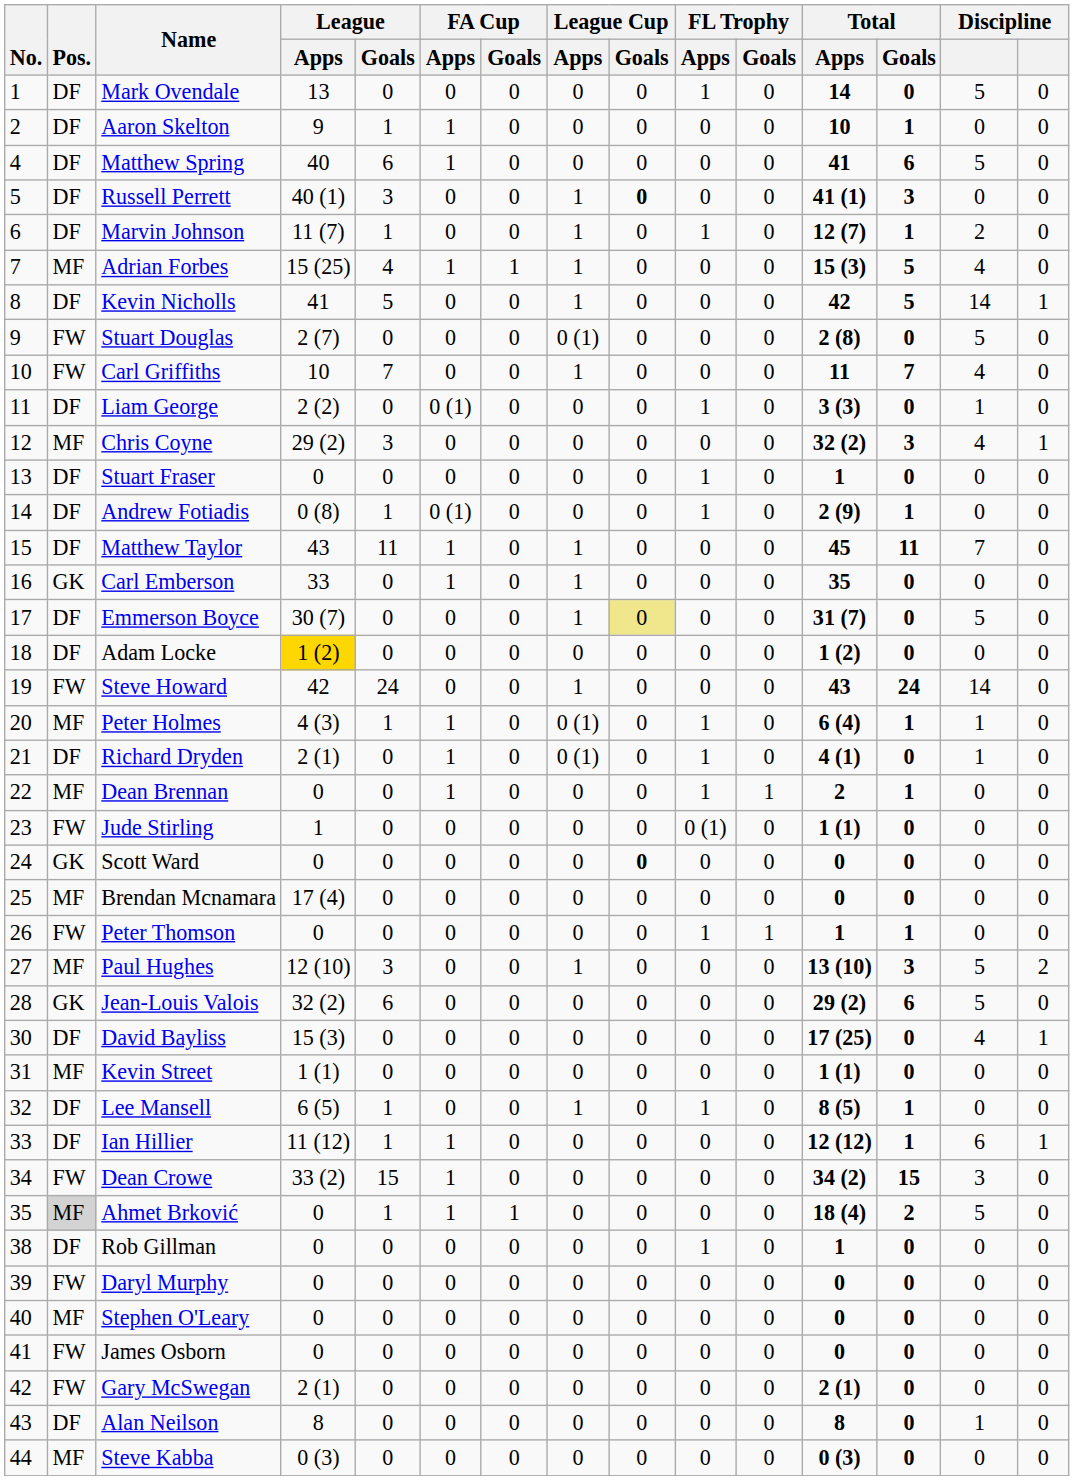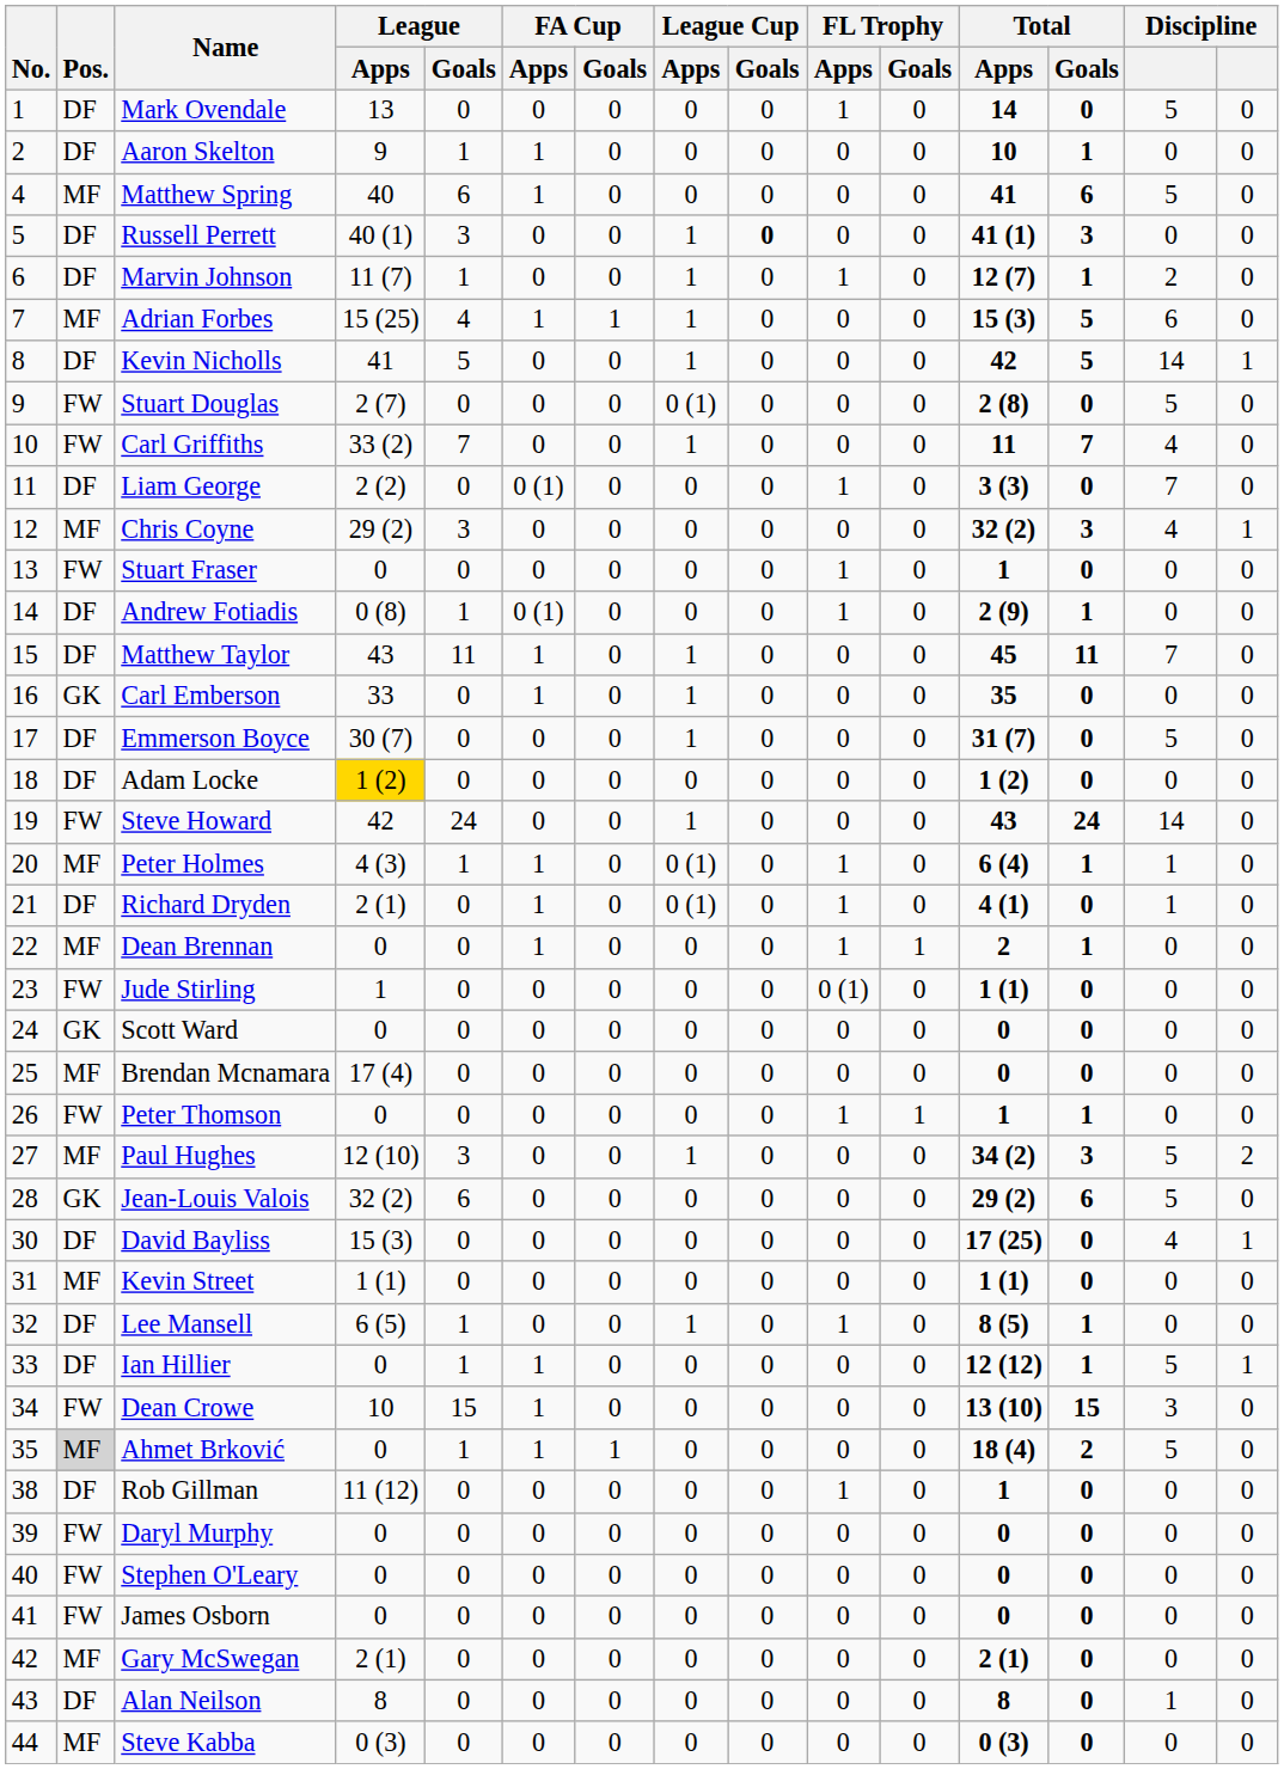 <table class="wikitable" style="text-align:center">
 <tr>
 <th rowspan="2" valign="bottom">No.</th>
 <th rowspan="2" valign="bottom">Pos.</th>
 <th rowspan="2">Name</th>
 <th colspan="2" width="85">League</th>
 <th colspan="2" width="85">FA Cup</th>
 <th colspan="2" width="85">League Cup</th>
 <th colspan="2" width="85">FL Trophy</th>
 <th colspan="2" width="85">Total</th>
 <th colspan="2" width="85">Discipline</th>
 </tr>
 <tr>
 <th>Apps</th>
 <th>Goals</th>
 <th>Apps</th>
 <th>Goals</th>
 <th>Apps</th>
 <th>Goals</th>
 <th>Apps</th>
 <th>Goals</th>
 <th>Apps</th>
 <th>Goals</th>
 <th></th>
 <th></th>
 </tr>
 <tr>
 <td align="left">1</td>
 <td align="left">DF</td>
 <td align="left"> <a href='#'>Mark Ovendale</a></td>
 <td>13</td>
 <td>0</td>
 <td>0</td>
 <td>0</td>
 <td>0</td>
 <td>0</td>
 <td>1</td>
 <td>0</td>
 <td><strong>14</strong></td>
 <td><strong>0</strong></td>
 <td>5</td>
 <td>0</td>
 </tr>
 <tr>
 <td align="left">2</td>
 <td align="left">DF</td>
 <td align="left"> <a href='#'>Aaron Skelton</a></td>
 <td>9</td>
 <td>1</td>
 <td>1</td>
 <td>0</td>
 <td>0</td>
 <td>0</td>
 <td>0</td>
 <td>0</td>
 <td><strong>10</strong></td>
 <td><strong>1</strong></td>
 <td>0</td>
 <td>0</td>
 </tr>
 <tr>
 <td align="left">4</td>
-<td align="left">DF</td>
+<td align="left">MF</td>
 <td align="left"> <a href='#'>Matthew Spring</a></td>
 <td>40</td>
 <td>6</td>
 <td>1</td>
 <td>0</td>
 <td>0</td>
 <td>0</td>
 <td>0</td>
 <td>0</td>
 <td><strong>41</strong></td>
 <td><strong>6</strong></td>
 <td>5</td>
 <td>0</td>
 </tr>
 <tr>
 <td align="left">5</td>
 <td align="left">DF</td>
 <td align="left"> <a href='#'>Russell Perrett</a></td>
 <td>40 (1)</td>
 <td>3</td>
 <td>0</td>
 <td>0</td>
 <td>1</td>
 <td><strong>0</strong></td>
 <td>0</td>
 <td>0</td>
 <td><strong>41 (1)</strong></td>
 <td><strong>3</strong></td>
 <td>0</td>
 <td>0</td>
 </tr>
 <tr>
 <td align="left">6</td>
 <td align="left">DF</td>
 <td align="left"> <a href='#'>Marvin Johnson</a></td>
 <td>11 (7)</td>
 <td>1</td>
 <td>0</td>
 <td>0</td>
 <td>1</td>
 <td>0</td>
 <td>1</td>
 <td>0</td>
 <td><strong>12 (7)</strong></td>
 <td><strong>1</strong></td>
 <td>2</td>
 <td>0</td>
 </tr>
 <tr>
 <td align="left">7</td>
 <td align="left">MF</td>
 <td align="left"> <a href='#'>Adrian Forbes</a></td>
 <td>15 (25)</td>
 <td>4</td>
 <td>1</td>
 <td>1</td>
 <td>1</td>
 <td>0</td>
 <td>0</td>
 <td>0</td>
 <td><strong>15 (3)</strong></td>
 <td><strong>5</strong></td>
-<td>4</td>
+<td>6</td>
 <td>0</td>
 </tr>
 <tr>
 <td align="left">8</td>
 <td align="left">DF</td>
 <td align="left"> <a href='#'>Kevin Nicholls</a></td>
 <td>41</td>
 <td>5</td>
 <td>0</td>
 <td>0</td>
 <td>1</td>
 <td>0</td>
 <td>0</td>
 <td>0</td>
 <td><strong>42</strong></td>
 <td><strong>5</strong></td>
 <td>14</td>
 <td>1</td>
 </tr>
 <tr>
 <td align="left">9</td>
 <td align="left">FW</td>
 <td align="left"> <a href='#'>Stuart Douglas</a></td>
 <td>2 (7)</td>
 <td>0</td>
 <td>0</td>
 <td>0</td>
 <td>0 (1)</td>
 <td>0</td>
 <td>0</td>
 <td>0</td>
 <td><strong>2 (8)</strong></td>
 <td><strong>0</strong></td>
 <td>5</td>
 <td>0</td>
 </tr>
 <tr>
 <td align="left">10</td>
 <td align="left">FW</td>
 <td align="left"> <a href='#'>Carl Griffiths</a></td>
-<td>10</td>
+<td>33 (2)</td>
 <td>7</td>
 <td>0</td>
 <td>0</td>
 <td>1</td>
 <td>0</td>
 <td>0</td>
 <td>0</td>
 <td><strong>11</strong></td>
 <td><strong>7</strong></td>
 <td>4</td>
 <td>0</td>
 </tr>
 <tr>
 <td align="left">11</td>
 <td align="left">DF</td>
 <td align="left"> <a href='#'>Liam George</a></td>
 <td>2 (2)</td>
 <td>0</td>
 <td>0 (1)</td>
 <td>0</td>
 <td>0</td>
 <td>0</td>
 <td>1</td>
 <td>0</td>
 <td><strong>3 (3)</strong></td>
 <td><strong>0</strong></td>
-<td>1</td>
+<td>7</td>
 <td>0</td>
 </tr>
 <tr>
 <td align="left">12</td>
 <td align="left">MF</td>
 <td align="left"> <a href='#'>Chris Coyne</a></td>
 <td>29 (2)</td>
 <td>3</td>
 <td>0</td>
 <td>0</td>
 <td>0</td>
 <td>0</td>
 <td>0</td>
 <td>0</td>
 <td><strong>32 (2)</strong></td>
 <td><strong>3</strong></td>
 <td>4</td>
 <td>1</td>
 </tr>
 <tr>
 <td align="left">13</td>
-<td align="left">DF</td>
+<td align="left">FW</td>
 <td align="left"> <a href='#'>Stuart Fraser</a></td>
 <td>0</td>
 <td>0</td>
 <td>0</td>
 <td>0</td>
 <td>0</td>
 <td>0</td>
 <td>1</td>
 <td>0</td>
 <td><strong>1</strong></td>
 <td><strong>0</strong></td>
 <td>0</td>
 <td>0</td>
 </tr>
 <tr>
 <td align="left">14</td>
 <td align="left">DF</td>
 <td align="left"> <a href='#'>Andrew Fotiadis</a></td>
 <td>0 (8)</td>
 <td>1</td>
 <td>0 (1)</td>
 <td>0</td>
 <td>0</td>
 <td>0</td>
 <td>1</td>
 <td>0</td>
 <td><strong>2 (9)</strong></td>
 <td><strong>1</strong></td>
 <td>0</td>
 <td>0</td>
 </tr>
 <tr>
 <td align="left">15</td>
 <td align="left">DF</td>
 <td align="left"> <a href='#'>Matthew Taylor</a></td>
 <td>43</td>
 <td>11</td>
 <td>1</td>
 <td>0</td>
 <td>1</td>
 <td>0</td>
 <td>0</td>
 <td>0</td>
 <td><strong>45</strong></td>
 <td><strong>11</strong></td>
 <td>7</td>
 <td>0</td>
 </tr>
 <tr>
 <td align="left">16</td>
 <td align="left">GK</td>
 <td align="left"> <a href='#'>Carl Emberson</a></td>
 <td>33</td>
 <td>0</td>
 <td>1</td>
 <td>0</td>
 <td>1</td>
 <td>0</td>
 <td>0</td>
 <td>0</td>
 <td><strong>35</strong></td>
 <td><strong>0</strong></td>
 <td>0</td>
 <td>0</td>
 </tr>
 <tr>
 <td align="left">17</td>
 <td align="left">DF</td>
 <td align="left"> <a href='#'>Emmerson Boyce</a></td>
 <td>30 (7)</td>
 <td>0</td>
 <td>0</td>
 <td>0</td>
 <td>1</td>
-<td style="background: khaki;">0</td>
+<td>0</td>
 <td>0</td>
 <td>0</td>
 <td><strong>31 (7)</strong></td>
 <td><strong>0</strong></td>
 <td>5</td>
 <td>0</td>
 </tr>
 <tr>
 <td align="left">18</td>
 <td align="left">DF</td>
 <td align="left"> Adam Locke</td>
 <td style="background: gold;">1 (2)</td>
 <td>0</td>
 <td>0</td>
 <td>0</td>
 <td>0</td>
 <td>0</td>
 <td>0</td>
 <td>0</td>
 <td><strong>1 (2)</strong></td>
 <td><strong>0</strong></td>
 <td>0</td>
 <td>0</td>
 </tr>
 <tr>
 <td align="left">19</td>
 <td align="left">FW</td>
 <td align="left"> <a href='#'>Steve Howard</a></td>
 <td>42</td>
 <td>24</td>
 <td>0</td>
 <td>0</td>
 <td>1</td>
 <td>0</td>
 <td>0</td>
 <td>0</td>
 <td><strong>43</strong></td>
 <td><strong>24</strong></td>
 <td>14</td>
 <td>0</td>
 </tr>
 <tr>
 <td align="left">20</td>
 <td align="left">MF</td>
 <td align="left"> <a href='#'>Peter Holmes</a></td>
 <td>4 (3)</td>
 <td>1</td>
 <td>1</td>
 <td>0</td>
 <td>0 (1)</td>
 <td>0</td>
 <td>1</td>
 <td>0</td>
 <td><strong>6 (4)</strong></td>
 <td><strong>1</strong></td>
 <td>1</td>
 <td>0</td>
 </tr>
 <tr>
 <td align="left">21</td>
 <td align="left">DF</td>
 <td align="left"> <a href='#'>Richard Dryden</a></td>
 <td>2 (1)</td>
 <td>0</td>
 <td>1</td>
 <td>0</td>
 <td>0 (1)</td>
 <td>0</td>
 <td>1</td>
 <td>0</td>
 <td><strong>4 (1)</strong></td>
 <td><strong>0</strong></td>
 <td>1</td>
 <td>0</td>
 </tr>
 <tr>
 <td align="left">22</td>
 <td align="left">MF</td>
 <td align="left"> <a href='#'>Dean Brennan</a></td>
 <td>0</td>
 <td>0</td>
 <td>1</td>
 <td>0</td>
 <td>0</td>
 <td>0</td>
 <td>1</td>
 <td>1</td>
 <td><strong>2</strong></td>
 <td><strong>1</strong></td>
 <td>0</td>
 <td>0</td>
 </tr>
 <tr>
 <td align="left">23</td>
 <td align="left">FW</td>
 <td align="left"> <a href='#'>Jude Stirling</a></td>
 <td>1</td>
 <td>0</td>
 <td>0</td>
 <td>0</td>
 <td>0</td>
 <td>0</td>
 <td>0 (1)</td>
 <td>0</td>
 <td><strong>1 (1)</strong></td>
 <td><strong>0</strong></td>
 <td>0</td>
 <td>0</td>
 </tr>
 <tr>
 <td align="left">24</td>
 <td align="left">GK</td>
 <td align="left"> Scott Ward</td>
 <td>0</td>
 <td>0</td>
 <td>0</td>
 <td>0</td>
 <td>0</td>
-<td><strong>0</strong></td>
+<td>0</td>
 <td>0</td>
 <td>0</td>
 <td><strong>0</strong></td>
 <td><strong>0</strong></td>
 <td>0</td>
 <td>0</td>
 </tr>
 <tr>
 <td align="left">25</td>
 <td align="left">MF</td>
 <td align="left"> Brendan Mcnamara</td>
 <td>17 (4)</td>
 <td>0</td>
 <td>0</td>
 <td>0</td>
 <td>0</td>
 <td>0</td>
 <td>0</td>
 <td>0</td>
 <td><strong>0</strong></td>
 <td><strong>0</strong></td>
 <td>0</td>
 <td>0</td>
 </tr>
 <tr>
 <td align="left">26</td>
 <td align="left">FW</td>
 <td align="left"> <a href='#'>Peter Thomson</a></td>
 <td>0</td>
 <td>0</td>
 <td>0</td>
 <td>0</td>
 <td>0</td>
 <td>0</td>
 <td>1</td>
 <td>1</td>
 <td><strong>1</strong></td>
 <td><strong>1</strong></td>
 <td>0</td>
 <td>0</td>
 </tr>
 <tr>
 <td align="left">27</td>
 <td align="left">MF</td>
 <td align="left"> <a href='#'>Paul Hughes</a></td>
 <td>12 (10)</td>
 <td>3</td>
 <td>0</td>
 <td>0</td>
 <td>1</td>
 <td>0</td>
 <td>0</td>
 <td>0</td>
-<td><strong>13 (10)</strong></td>
+<td><strong>34 (2)</strong></td>
 <td><strong>3</strong></td>
 <td>5</td>
 <td>2</td>
 </tr>
 <tr>
 <td align="left">28</td>
 <td align="left">GK</td>
 <td align="left"> <a href='#'>Jean-Louis Valois</a></td>
 <td>32 (2)</td>
 <td>6</td>
 <td>0</td>
 <td>0</td>
 <td>0</td>
 <td>0</td>
 <td>0</td>
 <td>0</td>
 <td><strong>29 (2)</strong></td>
 <td><strong>6</strong></td>
 <td>5</td>
 <td>0</td>
 </tr>
 <tr>
 <td align="left">30</td>
 <td align="left">DF</td>
 <td align="left"> <a href='#'>David Bayliss</a></td>
 <td>15 (3)</td>
 <td>0</td>
 <td>0</td>
 <td>0</td>
 <td>0</td>
 <td>0</td>
 <td>0</td>
 <td>0</td>
 <td><strong>17 (25)</strong></td>
 <td><strong>0</strong></td>
 <td>4</td>
 <td>1</td>
 </tr>
 <tr>
 <td align="left">31</td>
 <td align="left">MF</td>
 <td align="left"> <a href='#'>Kevin Street</a></td>
 <td>1 (1)</td>
 <td>0</td>
 <td>0</td>
 <td>0</td>
 <td>0</td>
 <td>0</td>
 <td>0</td>
 <td>0</td>
 <td><strong>1 (1)</strong></td>
 <td><strong>0</strong></td>
 <td>0</td>
 <td>0</td>
 </tr>
 <tr>
 <td align="left">32</td>
 <td align="left">DF</td>
 <td align="left"> <a href='#'>Lee Mansell</a></td>
 <td>6 (5)</td>
 <td>1</td>
 <td>0</td>
 <td>0</td>
 <td>1</td>
 <td>0</td>
 <td>1</td>
 <td>0</td>
 <td><strong>8 (5)</strong></td>
 <td><strong>1</strong></td>
 <td>0</td>
 <td>0</td>
 </tr>
 <tr>
 <td align="left">33</td>
 <td align="left">DF</td>
 <td align="left"> <a href='#'>Ian Hillier</a></td>
-<td>11 (12)</td>
+<td>0</td>
 <td>1</td>
 <td>1</td>
 <td>0</td>
 <td>0</td>
 <td>0</td>
 <td>0</td>
 <td>0</td>
 <td><strong>12 (12)</strong></td>
 <td><strong>1</strong></td>
-<td>6</td>
+<td>5</td>
 <td>1</td>
 </tr>
 <tr>
 <td align="left">34</td>
 <td align="left">FW</td>
 <td align="left"> <a href='#'>Dean Crowe</a></td>
-<td>33 (2)</td>
+<td>10</td>
 <td>15</td>
 <td>1</td>
 <td>0</td>
 <td>0</td>
 <td>0</td>
 <td>0</td>
 <td>0</td>
-<td><strong>34 (2)</strong></td>
+<td><strong>13 (10)</strong></td>
 <td><strong>15</strong></td>
 <td>3</td>
 <td>0</td>
 </tr>
 <tr>
 <td align="left">35</td>
 <td align="left" style="background: lightgrey;">MF</td>
 <td align="left"> <a href='#'>Ahmet Brković</a></td>
 <td>0</td>
 <td>1</td>
 <td>1</td>
 <td>1</td>
 <td>0</td>
 <td>0</td>
 <td>0</td>
 <td>0</td>
 <td><strong>18 (4)</strong></td>
 <td><strong>2</strong></td>
 <td>5</td>
 <td>0</td>
 </tr>
 <tr>
 <td align="left">38</td>
 <td align="left">DF</td>
 <td align="left"> Rob Gillman</td>
-<td>0</td>
+<td>11 (12)</td>
 <td>0</td>
 <td>0</td>
 <td>0</td>
 <td>0</td>
 <td>0</td>
 <td>1</td>
 <td>0</td>
 <td><strong>1</strong></td>
 <td><strong>0</strong></td>
 <td>0</td>
 <td>0</td>
 </tr>
 <tr>
 <td align="left">39</td>
 <td align="left">FW</td>
 <td align="left"> <a href='#'>Daryl Murphy</a></td>
 <td>0</td>
 <td>0</td>
 <td>0</td>
 <td>0</td>
 <td>0</td>
 <td>0</td>
 <td>0</td>
 <td>0</td>
 <td><strong>0</strong></td>
 <td><strong>0</strong></td>
 <td>0</td>
 <td>0</td>
 </tr>
 <tr>
 <td align="left">40</td>
-<td align="left">MF</td>
+<td align="left">FW</td>
 <td align="left"> <a href='#'>Stephen O'Leary</a></td>
 <td>0</td>
 <td>0</td>
 <td>0</td>
 <td>0</td>
 <td>0</td>
 <td>0</td>
 <td>0</td>
 <td>0</td>
 <td><strong>0</strong></td>
 <td><strong>0</strong></td>
 <td>0</td>
 <td>0</td>
 </tr>
 <tr>
 <td align="left">41</td>
 <td align="left">FW</td>
 <td align="left"> James Osborn</td>
 <td>0</td>
 <td>0</td>
 <td>0</td>
 <td>0</td>
 <td>0</td>
 <td>0</td>
 <td>0</td>
 <td>0</td>
 <td><strong>0</strong></td>
 <td><strong>0</strong></td>
 <td>0</td>
 <td>0</td>
 </tr>
 <tr>
 <td align="left">42</td>
-<td align="left">FW</td>
+<td align="left">MF</td>
 <td align="left"> <a href='#'>Gary McSwegan</a></td>
 <td>2 (1)</td>
 <td>0</td>
 <td>0</td>
 <td>0</td>
 <td>0</td>
 <td>0</td>
 <td>0</td>
 <td>0</td>
 <td><strong>2 (1)</strong></td>
 <td><strong>0</strong></td>
 <td>0</td>
 <td>0</td>
 </tr>
 <tr>
 <td align="left">43</td>
 <td align="left">DF</td>
 <td align="left"> <a href='#'>Alan Neilson</a></td>
 <td>8</td>
 <td>0</td>
 <td>0</td>
 <td>0</td>
 <td>0</td>
 <td>0</td>
 <td>0</td>
 <td>0</td>
 <td><strong>8</strong></td>
 <td><strong>0</strong></td>
 <td>1</td>
 <td>0</td>
 </tr>
 <tr>
 <td align="left">44</td>
 <td align="left">MF</td>
 <td align="left"> <a href='#'>Steve Kabba</a></td>
 <td>0 (3)</td>
 <td>0</td>
 <td>0</td>
 <td>0</td>
 <td>0</td>
 <td>0</td>
 <td>0</td>
 <td>0</td>
 <td><strong>0 (3)</strong></td>
 <td><strong>0</strong></td>
 <td>0</td>
 <td>0</td>
 </tr>
 </table>
